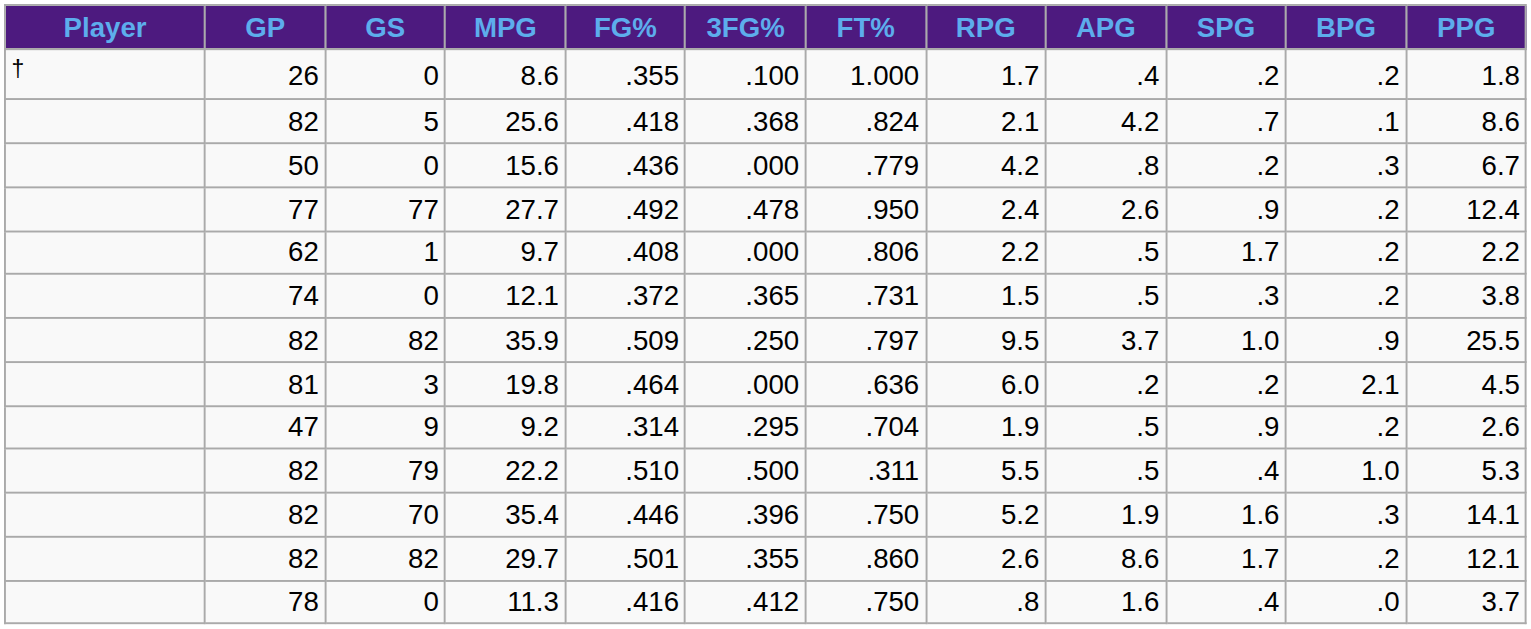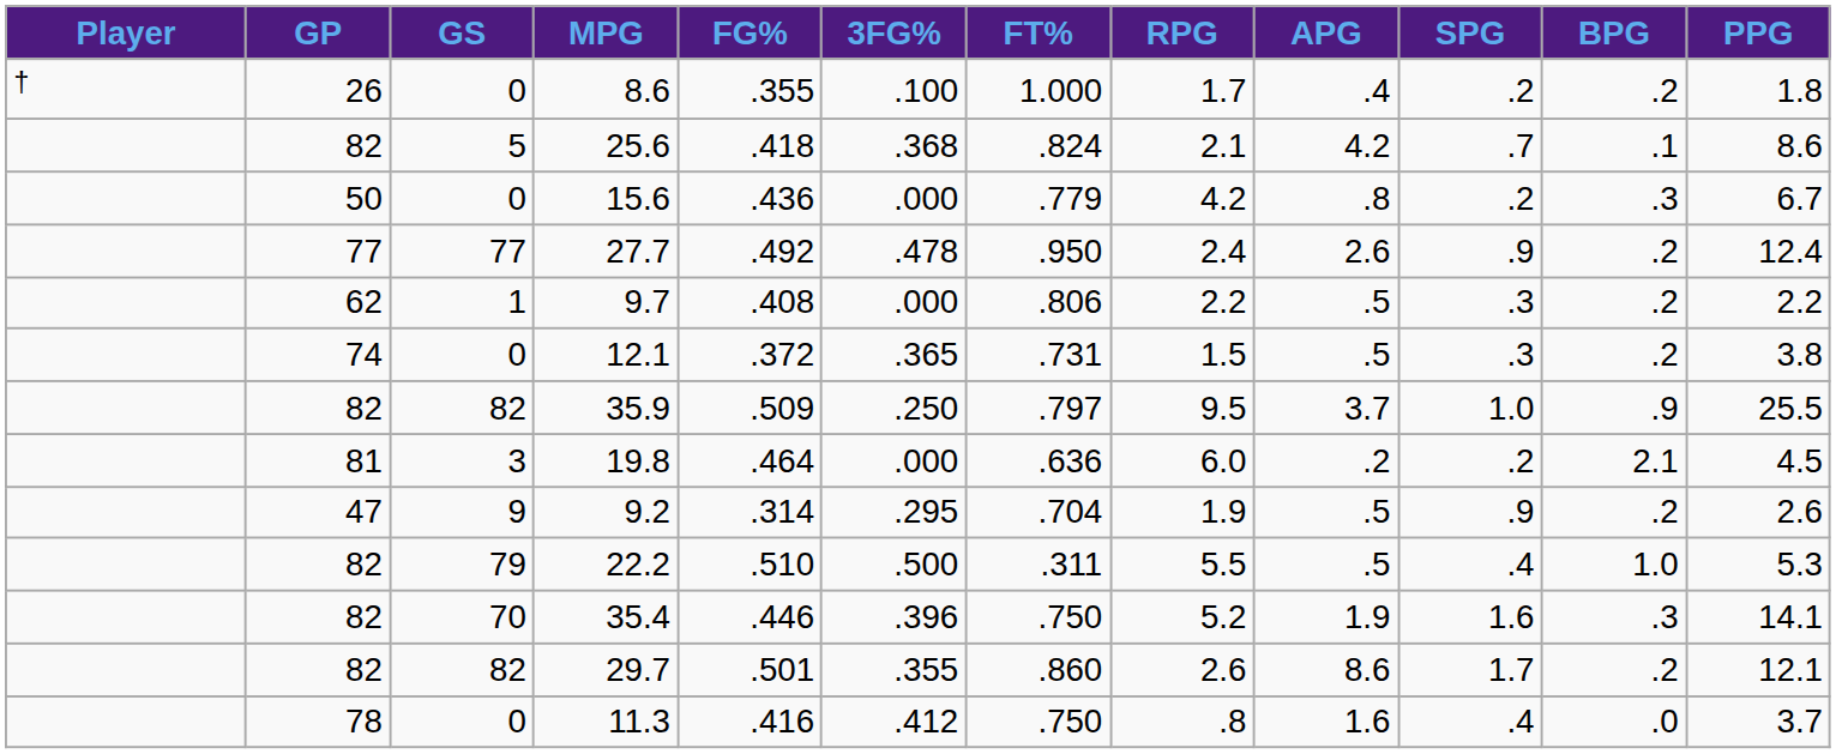 <table class="wikitable sortable" style="text-align:right; font-size: 90%">
 <tr>
 <th style="background:#4D1A7F; color:#5DADEC" width="10%">Player</th>
 <th style="background:#4D1A7F; color:#5DADEC" width="6%">GP</th>
 <th style="background:#4D1A7F; color:#5DADEC" width="6%">GS</th>
 <th style="background:#4D1A7F; color:#5DADEC" width="6%">MPG</th>
 <th style="background:#4D1A7F; color:#5DADEC" width="6%">FG%</th>
 <th style="background:#4D1A7F; color:#5DADEC" width="6%">3FG%</th>
 <th style="background:#4D1A7F; color:#5DADEC" width="6%">FT%</th>
 <th style="background:#4D1A7F; color:#5DADEC" width="6%">RPG</th>
 <th style="background:#4D1A7F; color:#5DADEC" width="6%">APG</th>
 <th style="background:#4D1A7F; color:#5DADEC" width="6%">SPG</th>
 <th style="background:#4D1A7F; color:#5DADEC" width="6%">BPG</th>
 <th style="background:#4D1A7F; color:#5DADEC" width="6%">PPG</th>
 </tr>
 <tr>
 </tr>
 <tr>
 <td style="text-align:left;"><sup>†</sup></td>
 <td>26</td>
 <td>0</td>
 <td>8.6</td>
 <td>.355</td>
 <td>.100</td>
 <td>1.000</td>
 <td>1.7</td>
 <td>.4</td>
 <td>.2</td>
 <td>.2</td>
 <td>1.8</td>
 </tr>
 <tr>
 <td style="text-align:left;"></td>
 <td>82</td>
 <td>5</td>
 <td>25.6</td>
 <td>.418</td>
 <td>.368</td>
 <td>.824</td>
 <td>2.1</td>
 <td>4.2</td>
 <td>.7</td>
 <td>.1</td>
 <td>8.6</td>
 </tr>
 <tr>
 <td style="text-align:left;"></td>
 <td>50</td>
 <td>0</td>
 <td>15.6</td>
 <td>.436</td>
 <td>.000</td>
 <td>.779</td>
 <td>4.2</td>
 <td>.8</td>
 <td>.2</td>
 <td>.3</td>
 <td>6.7</td>
 </tr>
 <tr>
 <td style="text-align:left;"></td>
 <td>77</td>
 <td>77</td>
 <td>27.7</td>
 <td>.492</td>
 <td>.478</td>
 <td>.950</td>
 <td>2.4</td>
 <td>2.6</td>
 <td>.9</td>
 <td>.2</td>
 <td>12.4</td>
 </tr>
 <tr>
 <td style="text-align:left;"></td>
 <td>62</td>
 <td>1</td>
 <td>9.7</td>
 <td>.408</td>
 <td>.000</td>
 <td>.806</td>
 <td>2.2</td>
 <td>.5</td>
-<td>1.7</td>
+<td>.3</td>
 <td>.2</td>
 <td>2.2</td>
 </tr>
 <tr>
 <td style="text-align:left;"></td>
 <td>74</td>
 <td>0</td>
 <td>12.1</td>
 <td>.372</td>
 <td>.365</td>
 <td>.731</td>
 <td>1.5</td>
 <td>.5</td>
 <td>.3</td>
 <td>.2</td>
 <td>3.8</td>
 </tr>
 <tr>
 <td style="text-align:left;"></td>
 <td>82</td>
 <td>82</td>
 <td>35.9</td>
 <td>.509</td>
 <td>.250</td>
 <td>.797</td>
 <td>9.5</td>
 <td>3.7</td>
 <td>1.0</td>
 <td>.9</td>
 <td>25.5</td>
 </tr>
 <tr>
 <td style="text-align:left;"></td>
 <td>81</td>
 <td>3</td>
 <td>19.8</td>
 <td>.464</td>
 <td>.000</td>
 <td>.636</td>
 <td>6.0</td>
 <td>.2</td>
 <td>.2</td>
 <td>2.1</td>
 <td>4.5</td>
 </tr>
 <tr>
 <td style="text-align:left;"></td>
 <td>47</td>
 <td>9</td>
 <td>9.2</td>
 <td>.314</td>
 <td>.295</td>
 <td>.704</td>
 <td>1.9</td>
 <td>.5</td>
 <td>.9</td>
 <td>.2</td>
 <td>2.6</td>
 </tr>
 <tr>
 <td style="text-align:left;"></td>
 <td>82</td>
 <td>79</td>
 <td>22.2</td>
 <td>.510</td>
 <td>.500</td>
 <td>.311</td>
 <td>5.5</td>
 <td>.5</td>
 <td>.4</td>
 <td>1.0</td>
 <td>5.3</td>
 </tr>
 <tr>
 <td style="text-align:left;"></td>
 <td>82</td>
 <td>70</td>
 <td>35.4</td>
 <td>.446</td>
 <td>.396</td>
 <td>.750</td>
 <td>5.2</td>
 <td>1.9</td>
 <td>1.6</td>
 <td>.3</td>
 <td>14.1</td>
 </tr>
 <tr>
 <td style="text-align:left;"></td>
 <td>82</td>
 <td>82</td>
 <td>29.7</td>
 <td>.501</td>
 <td>.355</td>
 <td>.860</td>
 <td>2.6</td>
 <td>8.6</td>
 <td>1.7</td>
 <td>.2</td>
 <td>12.1</td>
 </tr>
 <tr>
 <td style="text-align:left;"></td>
 <td>78</td>
 <td>0</td>
 <td>11.3</td>
 <td>.416</td>
 <td>.412</td>
 <td>.750</td>
 <td>.8</td>
 <td>1.6</td>
 <td>.4</td>
 <td>.0</td>
 <td>3.7</td>
 </tr>
 </table>
